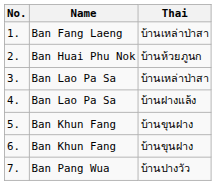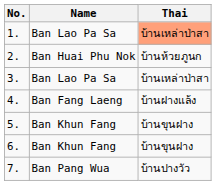 <table class="wikitable sortable">
 <tr>
 <th>No.</th>
 <th>Name</th>
 <th>Thai</th>
 </tr>
 <tr>
 <td>1.</td>
-<td>Ban Fang Laeng</td>
-<td>บ้านเหล่าป่าสา</td>
+<td>Ban Lao Pa Sa</td>
+<td style="background: lightsalmon;">บ้านเหล่าป่าสา</td>
 </tr>
 <tr>
 <td>2.</td>
 <td>Ban Huai Phu Nok</td>
 <td>บ้านห้วยภูนก</td>
 </tr>
 <tr>
 <td>3.</td>
 <td>Ban Lao Pa Sa</td>
 <td>บ้านเหล่าป่าสา</td>
 </tr>
 <tr>
 <td>4.</td>
-<td>Ban Lao Pa Sa</td>
+<td>Ban Fang Laeng</td>
 <td>บ้านฝางแล้ง</td>
 </tr>
 <tr>
 <td>5.</td>
 <td>Ban Khun Fang</td>
 <td>บ้านขุนฝาง</td>
 </tr>
 <tr>
 <td>6.</td>
 <td>Ban Khun Fang</td>
 <td>บ้านขุนฝาง</td>
 </tr>
 <tr>
 <td>7.</td>
 <td>Ban Pang Wua</td>
 <td>บ้านปางวัว</td>
 </tr>
 </table>
